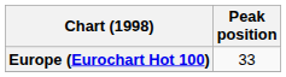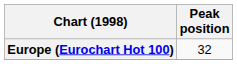 <table class="wikitable sortable plainrowheaders" style="text-align:center">
 <tr>
 <th>Chart (1998)</th>
 <th>Peak<br>position</th>
 </tr>
 <tr>
 <th scope="row">Europe (<a href='#'>Eurochart Hot 100</a>)</th>
-<td>33</td>
+<td>32</td>
 </tr>
 <tr>
 </tr>
 <tr>
 </tr>
 </table>
